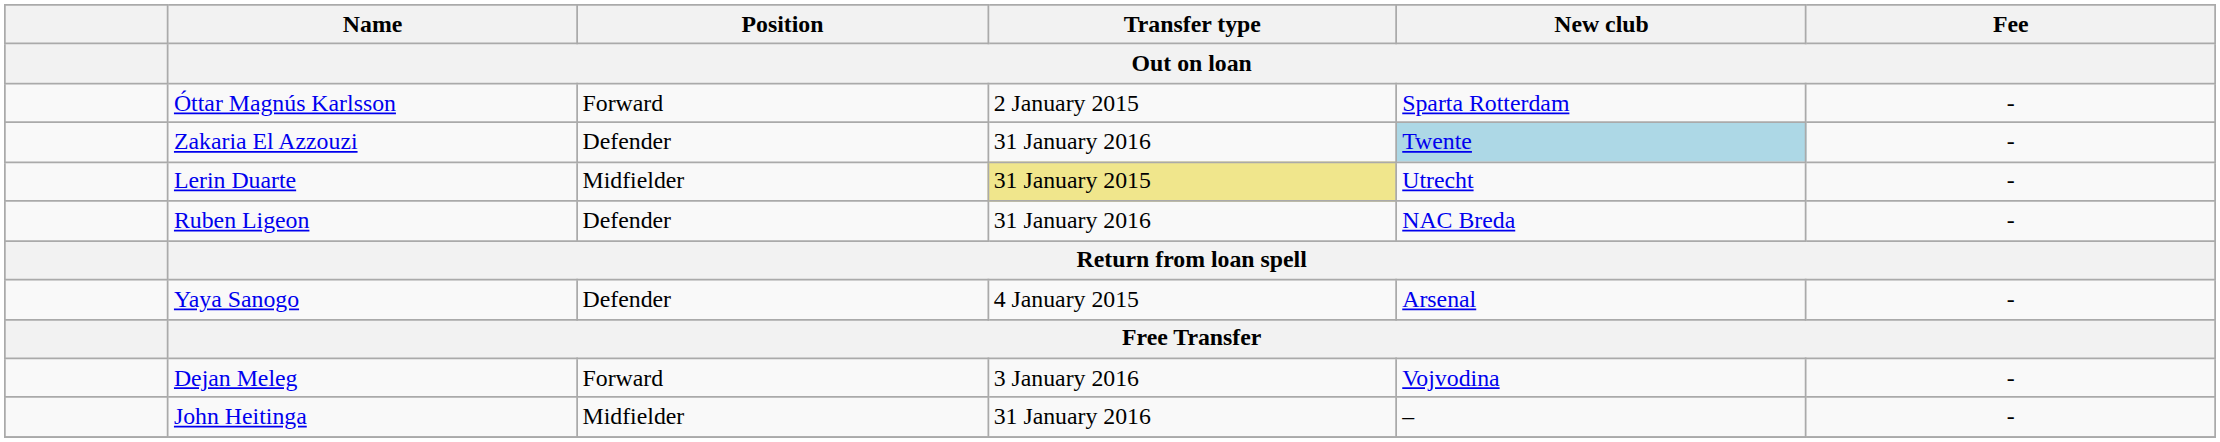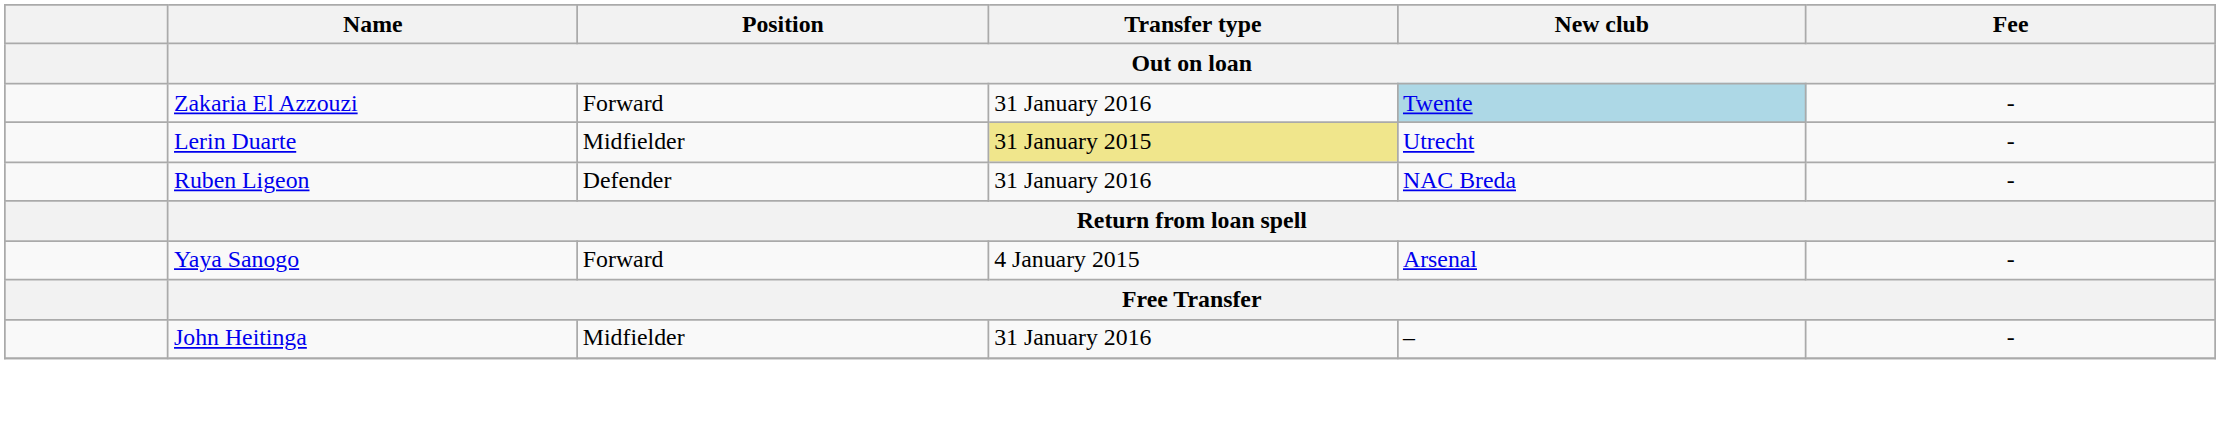 <table class="wikitable" style="width:100%; font-size:85%;">
 <tr>
 <th width="2%"></th>
 <th width="5%">Name</th>
 <th width="5%">Position</th>
 <th width="5%">Transfer type</th>
 <th width="5%">New club</th>
 <th width="5%">Fee</th>
 </tr>
 <tr>
 <th></th>
 <th colspan="5" align="center">Out on loan</th>
 </tr>
 <tr>
 <td align=center></td>
-<td align=left> <a href='#'>Óttar Magnús Karlsson</a></td>
+<td align=left> <a href='#'>Zakaria El Azzouzi</a></td>
 <td align=left>Forward</td>
-<td align=left>2 January 2015</td>
-<td align=left> <a href='#'>Sparta Rotterdam</a></td>
-<td align=center>-</td>
-</tr>
-<tr>
-<td align=center></td>
-<td align=left> <a href='#'>Zakaria El Azzouzi</a></td>
-<td align=left>Defender</td>
 <td align=left>31 January 2016</td>
 <td align=left style="background: lightblue;"> <a href='#'>Twente</a></td>
 <td align=center>-</td>
 </tr>
 <tr>
 <td align=center></td>
 <td align=left> <a href='#'>Lerin Duarte</a></td>
 <td align=left>Midfielder</td>
 <td align=left style="background: khaki;">31 January 2015</td>
 <td align=left> <a href='#'>Utrecht</a></td>
 <td align=center>-</td>
 </tr>
 <tr>
 <td align=center></td>
 <td align=left> <a href='#'>Ruben Ligeon</a></td>
 <td align=left>Defender</td>
 <td align=left>31 January 2016</td>
 <td align=left> <a href='#'>NAC Breda</a></td>
 <td align=center>-</td>
 </tr>
 <tr>
 <th></th>
 <th colspan="5" align="center">Return from loan spell</th>
 </tr>
 <tr>
 <td align=center></td>
 <td align=left> <a href='#'>Yaya Sanogo</a></td>
-<td align=left>Defender</td>
+<td align=left>Forward</td>
 <td align=left>4 January 2015</td>
 <td align=left> <a href='#'>Arsenal</a></td>
 <td align=center>-</td>
 </tr>
 <tr>
 <th></th>
 <th colspan="5" align="center">Free Transfer</th>
-</tr>
-<tr>
-<td align=center></td>
-<td align=left> <a href='#'>Dejan Meleg</a></td>
-<td align=left>Forward</td>
-<td align=left>3 January 2016</td>
-<td align=left> <a href='#'>Vojvodina</a></td>
-<td align=center>-</td>
 </tr>
 <tr>
 <td align=center></td>
 <td align=left> <a href='#'>John Heitinga</a></td>
 <td align=left>Midfielder</td>
 <td align=left>31 January 2016</td>
 <td align=left>–</td>
 <td align=center>-</td>
 </tr>
 <tr>
 </tr>
 </table>
